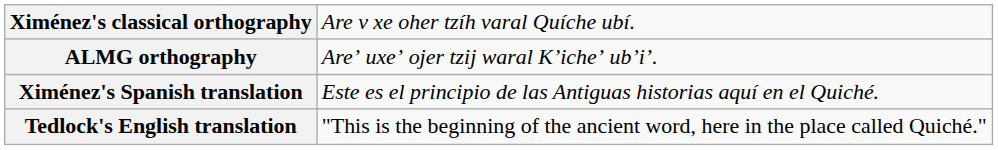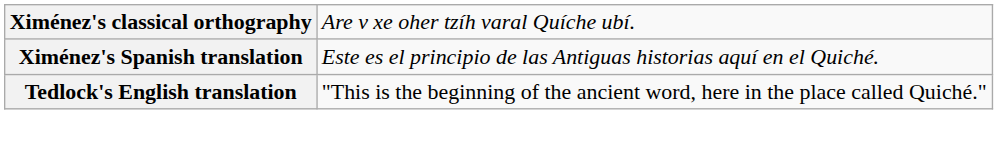 <table class="wikitable">
 <tr>
 <th>Ximénez's classical orthography</th>
 <td><em>Are v xe oher tzíh varal Quíche ubí.</em></td>
-</tr>
-<tr>
-<th>ALMG orthography</th>
-<td><em>Areʼ uxeʼ ojer tzij waral Kʼicheʼ ubʼiʼ.</em></td>
 </tr>
 <tr>
 <th>Ximénez's Spanish translation</th>
 <td><em>Este es el principio de las Antiguas historias aquí en el Quiché.</em></td>
 </tr>
 <tr>
 <th>Tedlock's English translation</th>
 <td>"This is the beginning of the ancient word, here in the place called Quiché."</td>
 </tr>
 </table>
